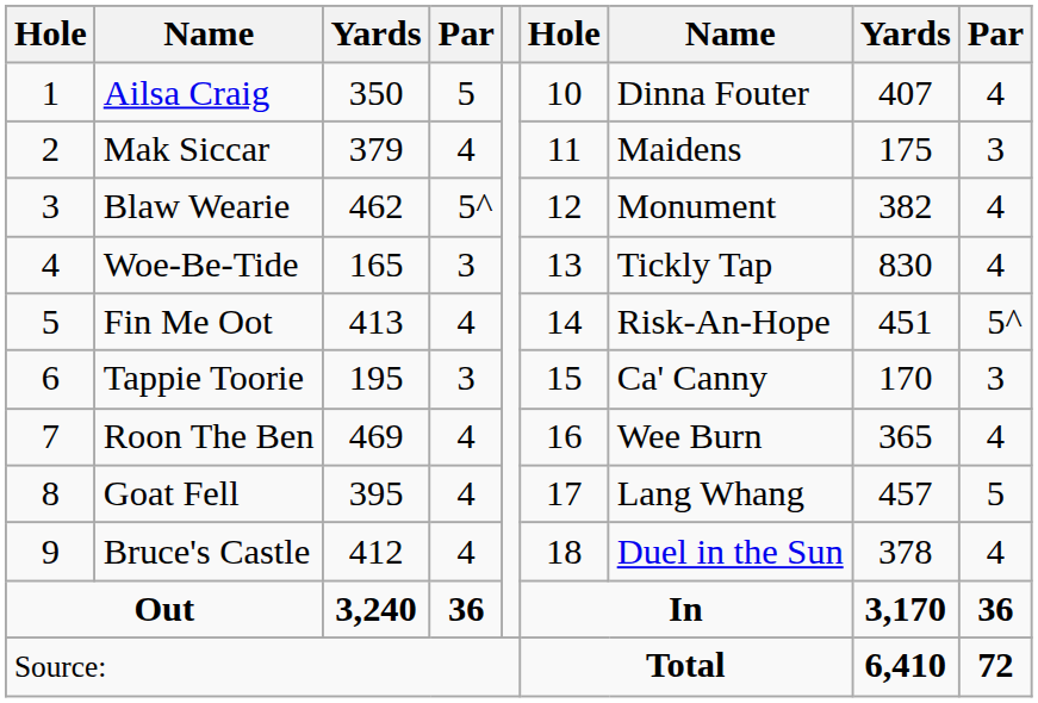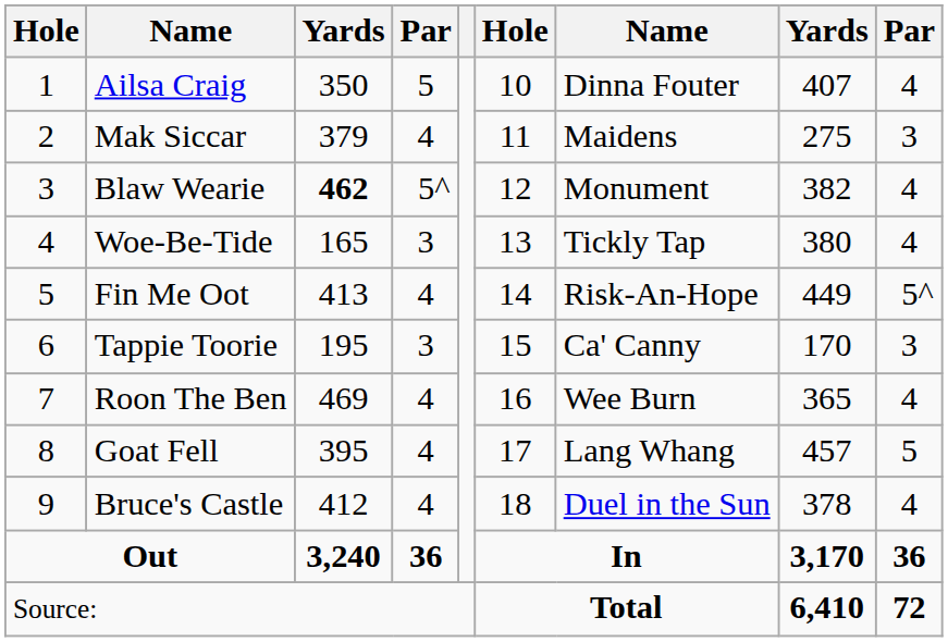 <table class=wikitable>
 <tr>
 <th>Hole</th>
 <th>Name</th>
 <th>Yards</th>
 <th>Par</th>
 <th></th>
 <th>Hole</th>
 <th>Name</th>
 <th>Yards</th>
 <th>Par</th>
 </tr>
 <tr>
 <td align=center>1</td>
 <td><a href='#'>Ailsa Craig</a></td>
 <td align=center>350</td>
 <td align=center>5</td>
 <td rowspan=10></td>
 <td align=center>10</td>
 <td>Dinna Fouter</td>
 <td align=center>407</td>
 <td align=center>4</td>
 </tr>
 <tr>
 <td align=center>2</td>
 <td>Mak Siccar</td>
 <td align=center>379</td>
 <td align=center>4</td>
 <td align=center>11</td>
 <td>Maidens</td>
-<td align=center>175</td>
+<td align=center>275</td>
 <td align=center>3</td>
 </tr>
 <tr>
 <td align=center>3</td>
 <td>Blaw Wearie</td>
-<td align=center>462</td>
+<td align=center><strong>462</strong></td>
 <td align=center>  5^</td>
 <td align=center>12</td>
 <td>Monument</td>
 <td align=center>382</td>
 <td align=center>4</td>
 </tr>
 <tr>
 <td align=center>4</td>
 <td>Woe-Be-Tide</td>
 <td align=center>165</td>
 <td align=center>3</td>
 <td align=center>13</td>
 <td>Tickly Tap</td>
-<td align=center>830</td>
+<td align=center>380</td>
 <td align=center>4</td>
 </tr>
 <tr>
 <td align=center>5</td>
 <td>Fin Me Oot</td>
 <td align=center>413</td>
 <td align=center>4</td>
 <td align=center>14</td>
 <td>Risk-An-Hope</td>
-<td align=center>451</td>
+<td align=center>449</td>
 <td align=center>  5^</td>
 </tr>
 <tr>
 <td align=center>6</td>
 <td>Tappie Toorie</td>
 <td align=center>195</td>
 <td align=center>3</td>
 <td align=center>15</td>
 <td>Ca' Canny</td>
 <td align=center>170</td>
 <td align=center>3</td>
 </tr>
 <tr>
 <td align=center>7</td>
 <td>Roon The Ben</td>
 <td align=center>469</td>
 <td align=center>4</td>
 <td align=center>16</td>
 <td>Wee Burn</td>
 <td align=center>365</td>
 <td align=center>4</td>
 </tr>
 <tr>
 <td align=center>8</td>
 <td>Goat Fell</td>
 <td align=center>395</td>
 <td align=center>4</td>
 <td align=center>17</td>
 <td>Lang Whang</td>
 <td align=center>457</td>
 <td align=center>5</td>
 </tr>
 <tr>
 <td align=center>9</td>
 <td>Bruce's Castle</td>
 <td align=center>412</td>
 <td align=center>4</td>
 <td align=center>18</td>
 <td><a href='#'>Duel in the Sun</a></td>
 <td align=center>378</td>
 <td align=center>4</td>
 </tr>
 <tr>
 <td colspan=2 align=center><strong>Out</strong></td>
 <td align=center><strong>3,240</strong></td>
 <td align=center><strong>36</strong></td>
 <td colspan=2 align=center><strong>In</strong></td>
 <td align=center><strong>3,170</strong></td>
 <td align=center><strong>36</strong></td>
 </tr>
 <tr>
 <td colspan=5><small>Source:</small></td>
 <td colspan=2 align=center><strong>Total</strong></td>
 <td align=center><strong>6,410</strong></td>
 <td align=center><strong>72</strong></td>
 </tr>
 </table>
